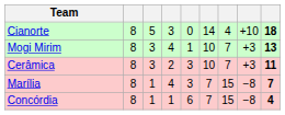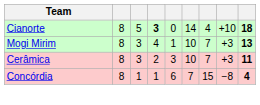 <table class="wikitable" style="text-align: center;">
 <tr>
 <th width=165>Team</th>
 <th width=20></th>
 <th width=20></th>
 <th width=20></th>
 <th width=20></th>
 <th width=20></th>
 <th width=20></th>
 <th width=20></th>
 <th width=20></th>
 </tr>
 <tr bgcolor=#ccffcc>
 <td align=left> <a href='#'>Cianorte</a></td>
 <td>8</td>
 <td>5</td>
-<td>3</td>
+<td><strong>3</strong></td>
 <td>0</td>
 <td>14</td>
 <td>4</td>
 <td>+10</td>
 <td><strong>18 </strong></td>
 </tr>
 <tr bgcolor=#ccffcc>
 <td align=left> <a href='#'>Mogi Mirim</a></td>
 <td>8</td>
 <td>3</td>
 <td>4</td>
 <td>1</td>
 <td>10</td>
 <td>7</td>
 <td>+3</td>
 <td><strong>13</strong></td>
 </tr>
 <tr bgcolor=#FDCBCC>
 <td align=left> <a href='#'>Cerâmica</a></td>
 <td>8</td>
 <td>3</td>
 <td>2</td>
 <td>3</td>
 <td>10</td>
 <td>7</td>
 <td>+3</td>
 <td><strong>11 </strong></td>
 </tr>
 <tr bgcolor=#FDCBCC>
-<td align=left> <a href='#'>Marília</a></td>
-<td>8</td>
-<td>1</td>
-<td>4</td>
-<td>3</td>
-<td>7</td>
-<td>15</td>
-<td>−8</td>
-<td><strong>7</strong></td>
-</tr>
-<tr bgcolor=#FDCBCC>
 <td align=left> <a href='#'>Concórdia</a></td>
 <td>8</td>
 <td>1</td>
 <td>1</td>
 <td>6</td>
 <td>7</td>
 <td>15</td>
 <td>−8</td>
 <td><strong>4 </strong></td>
 </tr>
 </table>
